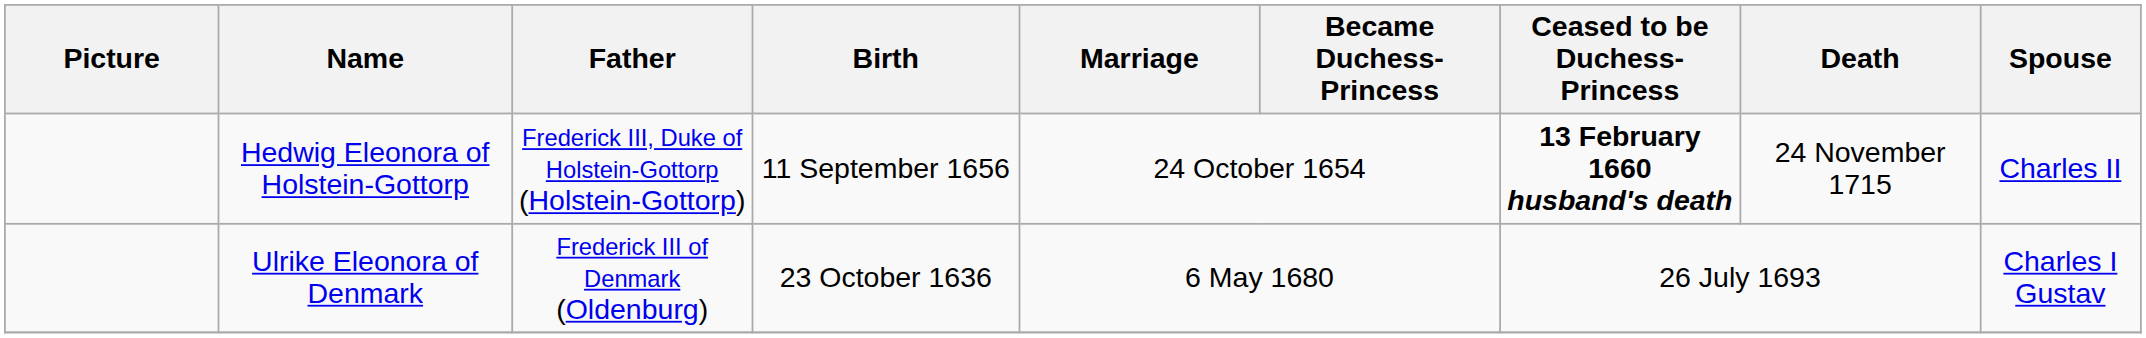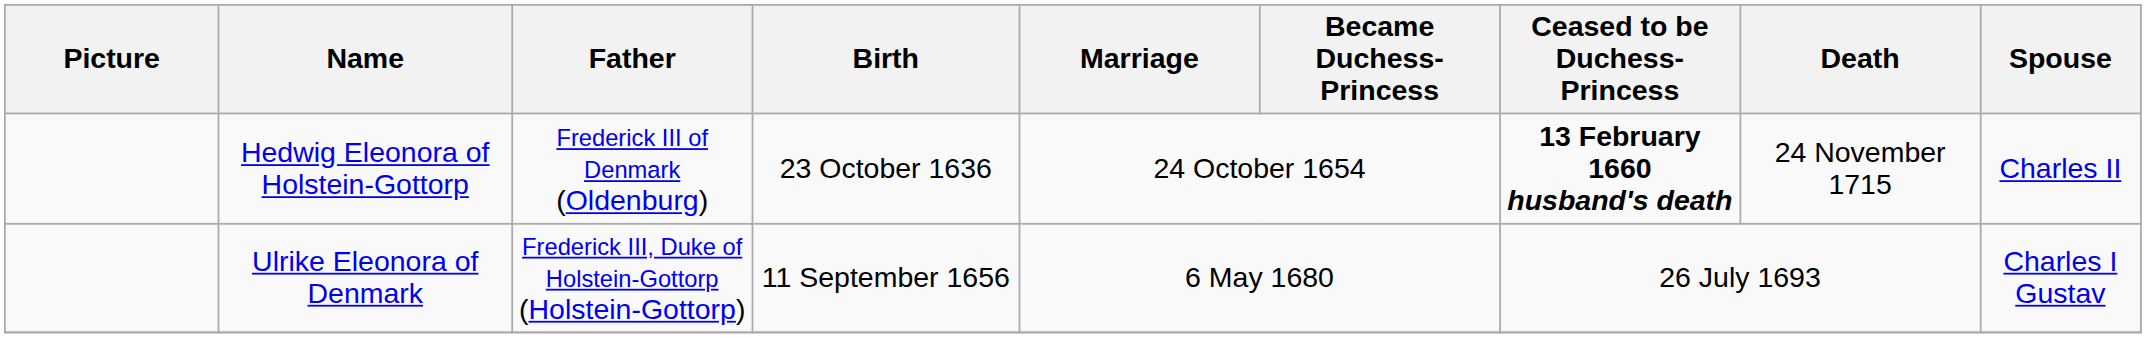 <table width=95% class="wikitable">
 <tr>
 <th width = "8%">Picture</th>
 <th width = "11%">Name</th>
 <th width = "9%">Father</th>
 <th width = "10%">Birth</th>
 <th width = "9%">Marriage</th>
 <th width = "9%">Became Duchess-Princess</th>
 <th width = "9%">Ceased to be Duchess-Princess</th>
 <th width = "9%">Death</th>
 <th width = "6%">Spouse</th>
 </tr>
 <tr>
 <td align="center"></td>
 <td align="center"><a href='#'>Hedwig Eleonora of Holstein-Gottorp</a><br></td>
-<td align="center"><small><a href='#'>Frederick III, Duke of Holstein-Gottorp</a></small><br>(<a href='#'>Holstein-Gottorp</a>)</td>
-<td align="center">11 September 1656</td>
+<td align="center"><small><a href='#'>Frederick III of Denmark</a></small><br>(<a href='#'>Oldenburg</a>)</td>
+<td align="center">23 October 1636</td>
 <td align="center" colspan="2">24 October 1654</td>
 <td align="center"><strong>13 February 1660<br><em>husband's death</em></strong></td>
 <td align="center">24 November 1715</td>
 <td align="center"><a href='#'>Charles II</a></td>
 </tr>
 <tr>
 <td align="center"></td>
 <td align="center"><a href='#'>Ulrike Eleonora of Denmark</a><br></td>
-<td align="center"><small><a href='#'>Frederick III of Denmark</a></small><br>(<a href='#'>Oldenburg</a>)</td>
-<td align="center">23 October 1636</td>
+<td align="center"><small><a href='#'>Frederick III, Duke of Holstein-Gottorp</a></small><br>(<a href='#'>Holstein-Gottorp</a>)</td>
+<td align="center">11 September 1656</td>
 <td align="center" colspan="2">6 May 1680</td>
 <td align="center" colspan="2">26 July 1693</td>
 <td align="center"><a href='#'>Charles I Gustav</a></td>
 </tr>
 <tr>
 </tr>
 </table>
